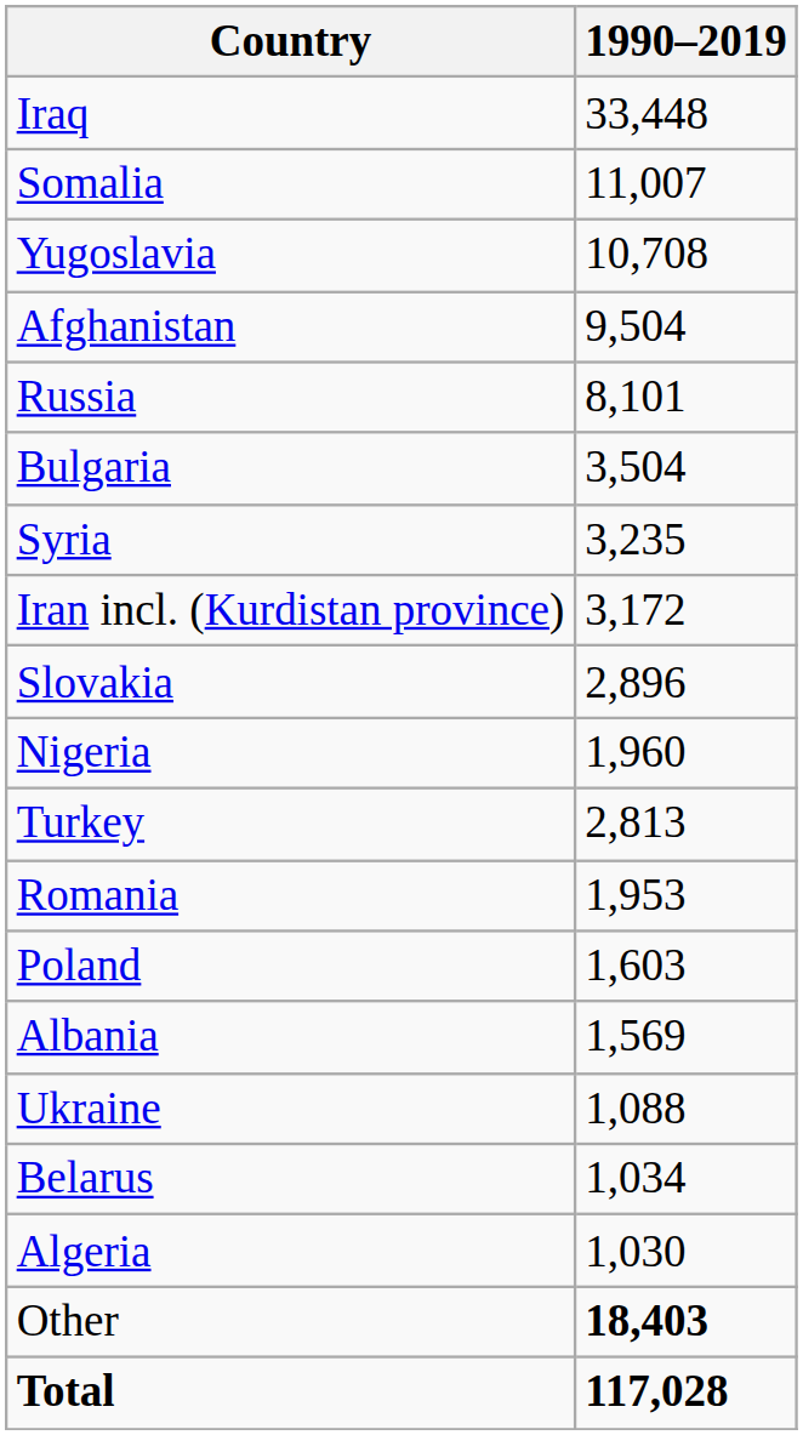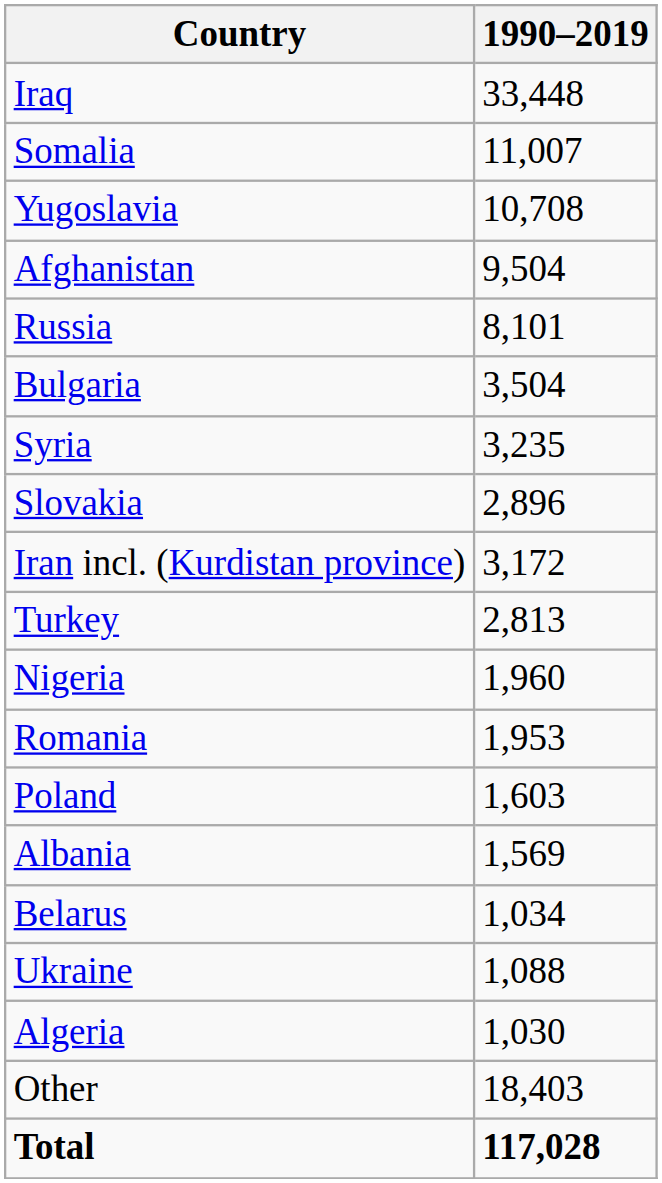 <table class="wikitable sortable">
 <tr>
 <th scope="col">Country</th>
 <th>1990–2019</th>
 </tr>
 <tr>
 <td> <a href='#'>Iraq</a></td>
 <td>33,448</td>
 </tr>
 <tr>
 <td> <a href='#'>Somalia</a></td>
 <td>11,007</td>
 </tr>
 <tr>
 <td> <a href='#'>Yugoslavia</a></td>
 <td>10,708</td>
 </tr>
 <tr>
 <td> <a href='#'>Afghanistan</a></td>
 <td>9,504</td>
 </tr>
 <tr>
 <td> <a href='#'>Russia</a></td>
 <td>8,101</td>
 </tr>
 <tr>
 <td> <a href='#'>Bulgaria</a></td>
 <td>3,504</td>
 </tr>
 <tr>
 <td> <a href='#'>Syria</a></td>
 <td>3,235</td>
 </tr>
 <tr>
+<td> <a href='#'>Slovakia</a></td>
+<td>2,896</td>
+</tr>
+<tr>
 <td> <a href='#'>Iran</a> incl. (<a href='#'>Kurdistan province</a>)</td>
 <td>3,172</td>
 </tr>
 <tr>
-<td> <a href='#'>Slovakia</a></td>
-<td>2,896</td>
+<td> <a href='#'>Turkey</a></td>
+<td>2,813</td>
 </tr>
 <tr>
 <td> <a href='#'>Nigeria</a></td>
 <td>1,960</td>
-</tr>
-<tr>
-<td> <a href='#'>Turkey</a></td>
-<td>2,813</td>
 </tr>
 <tr>
 <td> <a href='#'>Romania</a></td>
 <td>1,953</td>
 </tr>
 <tr>
 <td> <a href='#'>Poland</a></td>
 <td>1,603</td>
 </tr>
 <tr>
 <td> <a href='#'>Albania</a></td>
 <td>1,569</td>
 </tr>
 <tr>
+<td> <a href='#'>Belarus</a></td>
+<td>1,034</td>
+</tr>
+<tr>
 <td> <a href='#'>Ukraine</a></td>
 <td>1,088</td>
-</tr>
-<tr>
-<td> <a href='#'>Belarus</a></td>
-<td>1,034</td>
 </tr>
 <tr>
 <td> <a href='#'>Algeria</a></td>
 <td>1,030</td>
 </tr>
 <tr>
 <td>Other</td>
-<td><strong>18,403</strong></td>
+<td>18,403</td>
 </tr>
 <tr>
 <td><strong>Total</strong></td>
 <td><strong>117,028</strong></td>
 </tr>
 <tr>
 </tr>
 </table>
